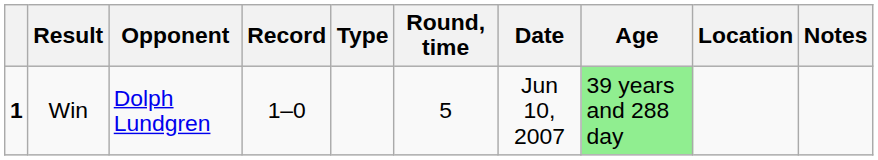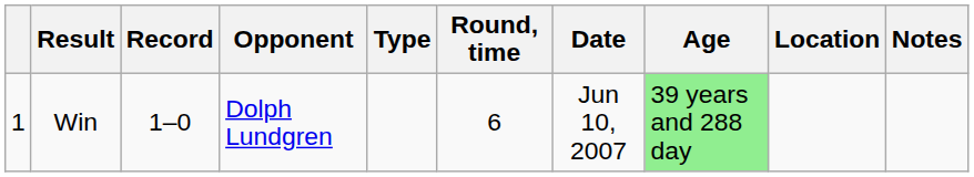 <table class="wikitable" style="text-align:center">
 <tr>
 <th></th>
 <th>Result</th>
+<th>Record</th>
 <th>Opponent</th>
-<th>Record</th>
 <th>Type</th>
 <th>Round, time</th>
 <th>Date</th>
 <th>Age</th>
 <th>Location</th>
 <th>Notes</th>
 </tr>
 <tr>
-<td><strong>1</strong></td>
+<td>1</td>
 <td>Win</td>
+<td>1–0</td>
 <td style="text-align:left;"><a href='#'>Dolph Lundgren</a></td>
-<td>1–0</td>
 <td></td>
-<td>5</td>
+<td>6</td>
 <td>Jun 10, 2007</td>
 <td style="background: lightgreen; text-align:left;">39 years and 288 day</td>
 <td style="text-align:left;"></td>
 <td></td>
 </tr>
 </table>
